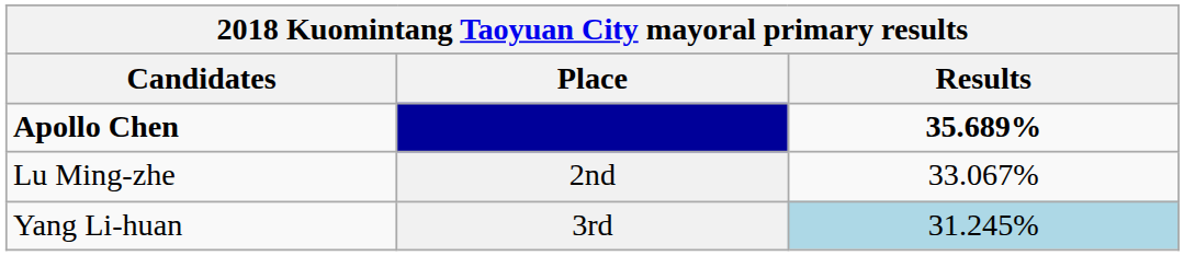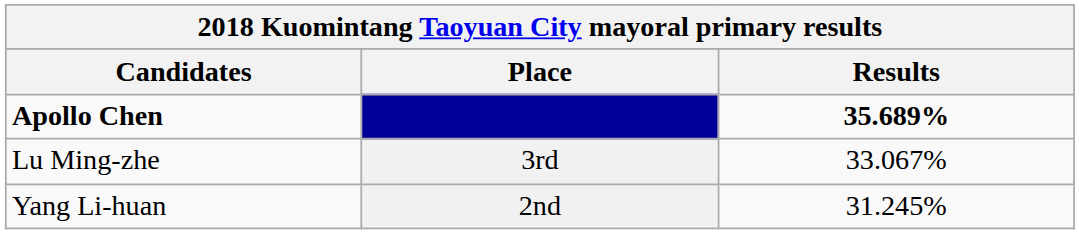 <table class="wikitable collapsible" style="margin:1em auto;">
 <tr>
 <th colspan="5" width=600>2018 Kuomintang <a href='#'>Taoyuan City</a> mayoral primary results</th>
 </tr>
 <tr>
 <th width=80>Candidates</th>
 <th width=80>Place</th>
 <th width=80>Results</th>
 </tr>
 <tr>
 <td><strong>Apollo Chen</strong></td>
 <td style="background: #000099; text-align:center"><strong></strong></td>
 <td style="text-align:center"><strong>35.689%</strong></td>
 </tr>
 <tr>
 <td>Lu Ming-zhe</td>
-<td style="background: #f1f1f1; text-align:center">2nd</td>
+<td style="background: #f1f1f1; text-align:center">3rd</td>
 <td style="text-align:center">33.067%</td>
 </tr>
 <tr>
 <td>Yang Li-huan</td>
-<td style="background: #f1f1f1; text-align:center">3rd</td>
-<td style="background: lightblue; text-align:center">31.245%</td>
+<td style="background: #f1f1f1; text-align:center">2nd</td>
+<td style="text-align:center">31.245%</td>
 </tr>
 </table>
